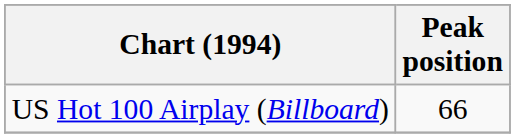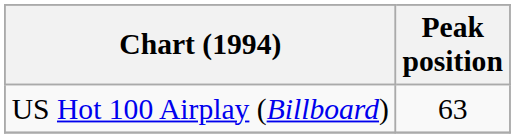 <table class="wikitable sortable">
 <tr>
 <th>Chart (1994)</th>
 <th>Peak<br>position</th>
 </tr>
 <tr>
 <td>US <a href='#'>Hot 100 Airplay</a> (<a href='#'><em>Billboard</em></a>)</td>
-<td style="text-align:center;">66</td>
+<td style="text-align:center;">63</td>
 </tr>
 <tr>
 </tr>
 </table>
